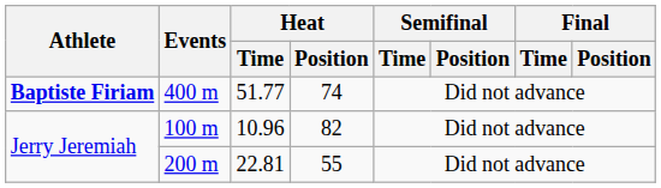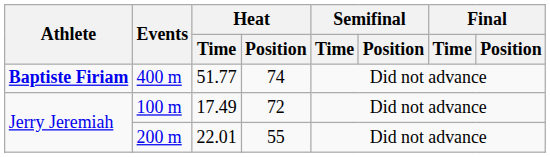 <table class=wikitable style="font-size:90%">
 <tr>
 <th rowspan="2">Athlete</th>
 <th rowspan="2">Events</th>
 <th colspan="2">Heat</th>
 <th colspan="2">Semifinal</th>
 <th colspan="2">Final</th>
 </tr>
 <tr>
 <th>Time</th>
 <th>Position</th>
 <th>Time</th>
 <th>Position</th>
 <th>Time</th>
 <th>Position</th>
 </tr>
 <tr>
 <td><strong><a href='#'>Baptiste Firiam</a></strong></td>
 <td><a href='#'>400 m</a></td>
 <td align=center>51.77</td>
 <td align=center>74</td>
 <td align=center colspan="4">Did not advance</td>
 </tr>
 <tr>
 <td rowspan="2"><a href='#'>Jerry Jeremiah</a></td>
 <td><a href='#'>100 m</a></td>
-<td align=center>10.96</td>
-<td align=center>82</td>
+<td align=center>17.49</td>
+<td align=center>72</td>
 <td align=center colspan="4">Did not advance</td>
 </tr>
 <tr>
 <td><a href='#'>200 m</a></td>
-<td align=center>22.81</td>
+<td align=center>22.01</td>
 <td align=center>55</td>
 <td align=center colspan="4">Did not advance</td>
 </tr>
 </table>
